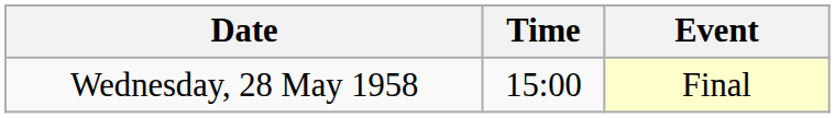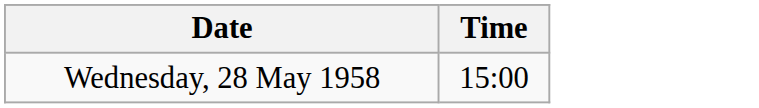 <table class = "wikitable" style="text-align:center;">
 <tr>
 <th width=220>Date</th>
 <th width=50>Time</th>
-<th width=100>Event</th>
 </tr>
 <tr>
 <td>Wednesday, 28 May 1958</td>
 <td>15:00</td>
-<td bgcolor=ffffcc>Final</td>
 </tr>
 </table>
